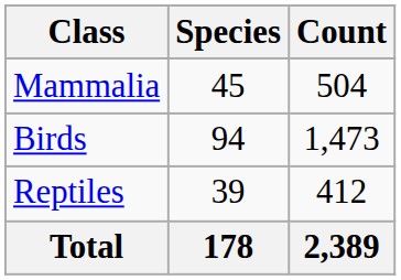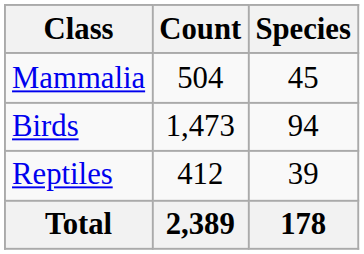 <table class="wikitable sortable">
 <tr>
 <th>Class</th>
+<th>Count</th>
 <th>Species</th>
-<th>Count</th>
 </tr>
 <tr>
 <td><a href='#'>Mammalia</a></td>
+<td align=center>504</td>
 <td align=center>45</td>
-<td align=center>504</td>
 </tr>
 <tr>
 <td><a href='#'>Birds</a></td>
+<td align=center>1,473</td>
 <td align=center>94</td>
-<td align=center>1,473</td>
 </tr>
 <tr>
 <td><a href='#'>Reptiles</a></td>
+<td align=center>412</td>
 <td align=center>39</td>
-<td align=center>412</td>
 </tr>
 <tr>
 <th>Total</th>
+<th>2,389</th>
 <th>178</th>
-<th>2,389</th>
 </tr>
 </table>
